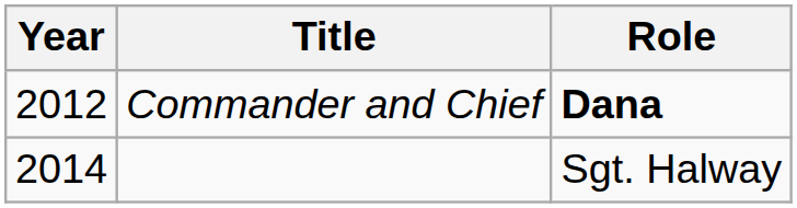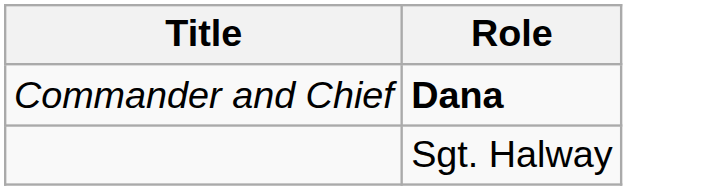 <table class="wikitable sortable">
 <tr>
-<th>Year</th>
 <th>Title</th>
 <th>Role</th>
 </tr>
 <tr>
-<td>2012</td>
 <td><em>Commander and Chief</em></td>
 <td><strong>Dana</strong></td>
 </tr>
 <tr>
-<td>2014</td>
 <td><em></em></td>
 <td>Sgt. Halway</td>
 </tr>
 </table>
